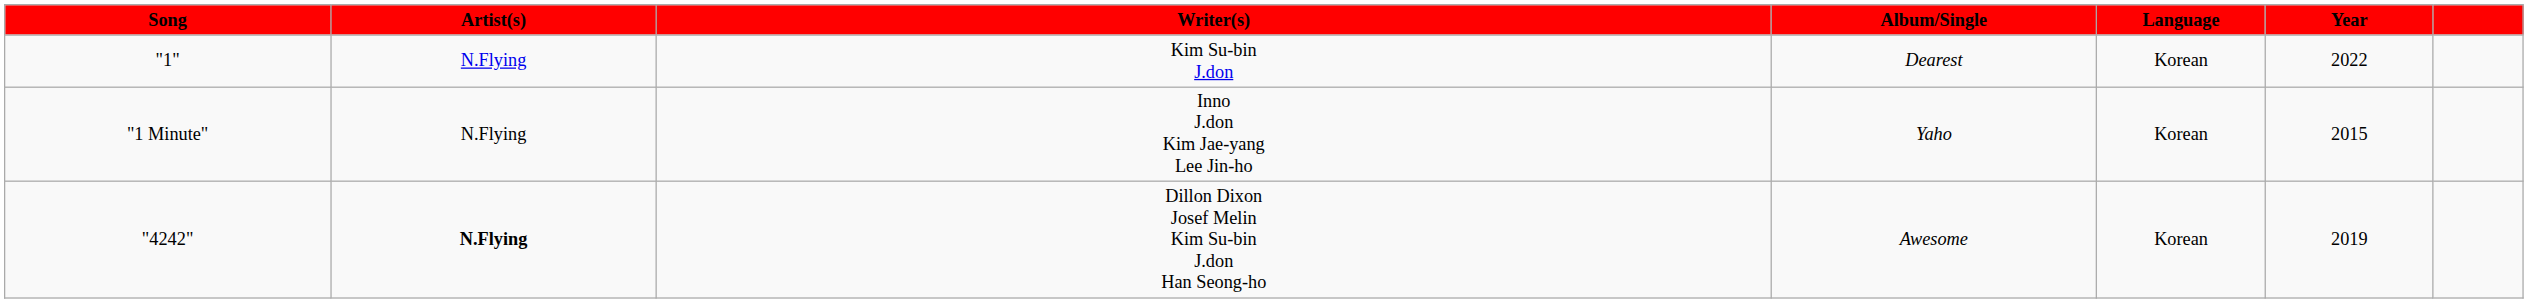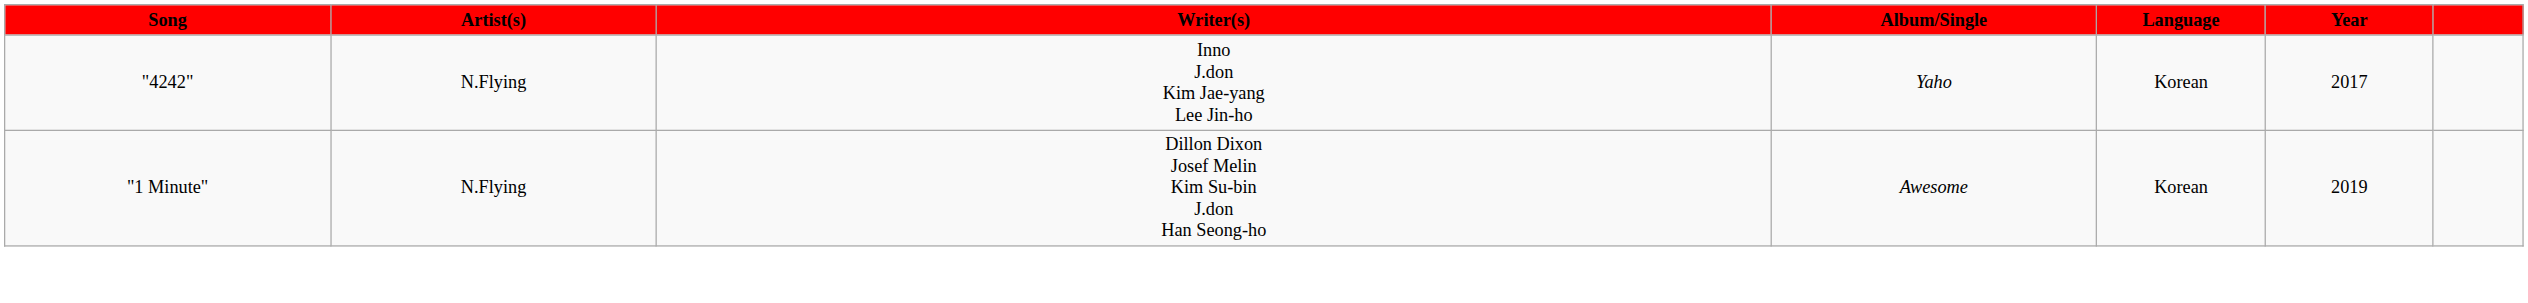 <table class="wikitable" style="margin:0.5em auto; clear:both; font-size:.9em; text-align:center; width:100%">
 <tr>
 <th style="width:200px; background:#FF0000;">Song</th>
 <th style="width:200px; background:#FF0000;">Artist(s)</th>
 <th style="width:700px; background:#FF0000;">Writer(s)</th>
 <th style="width:200px; background:#FF0000;">Album/Single</th>
 <th style="width:100px; background:#FF0000;">Language</th>
 <th style="width:100px; background:#FF0000;">Year</th>
 <th style="width:50px;  background:#FF0000;"></th>
 </tr>
 <tr>
-<td>"1" </td>
-<td><a href='#'>N.Flying</a></td>
-<td>Kim Su-bin <br> <a href='#'>J.don</a></td>
-<td><em>Dearest</em></td>
+<td>"4242"</td>
+<td>N.Flying</td>
+<td>Inno <br> J.don <br> Kim Jae-yang <br> Lee Jin-ho</td>
+<td><em>Yaho</em></td>
 <td>Korean</td>
-<td>2022</td>
+<td>2017</td>
 <td></td>
 </tr>
 <tr>
 <td>"1 Minute" </td>
 <td>N.Flying</td>
-<td>Inno <br> J.don <br> Kim Jae-yang <br> Lee Jin-ho</td>
-<td><em>Yaho</em></td>
-<td>Korean</td>
-<td>2015</td>
-<td></td>
-</tr>
-<tr>
-<td>"4242"</td>
-<td><strong>N.Flying</strong></td>
 <td>Dillon Dixon <br> Josef Melin <br> Kim Su-bin <br> J.don <br> Han Seong-ho</td>
 <td><em>Awesome</em></td>
 <td>Korean</td>
 <td>2019</td>
 <td></td>
 </tr>
 </table>
